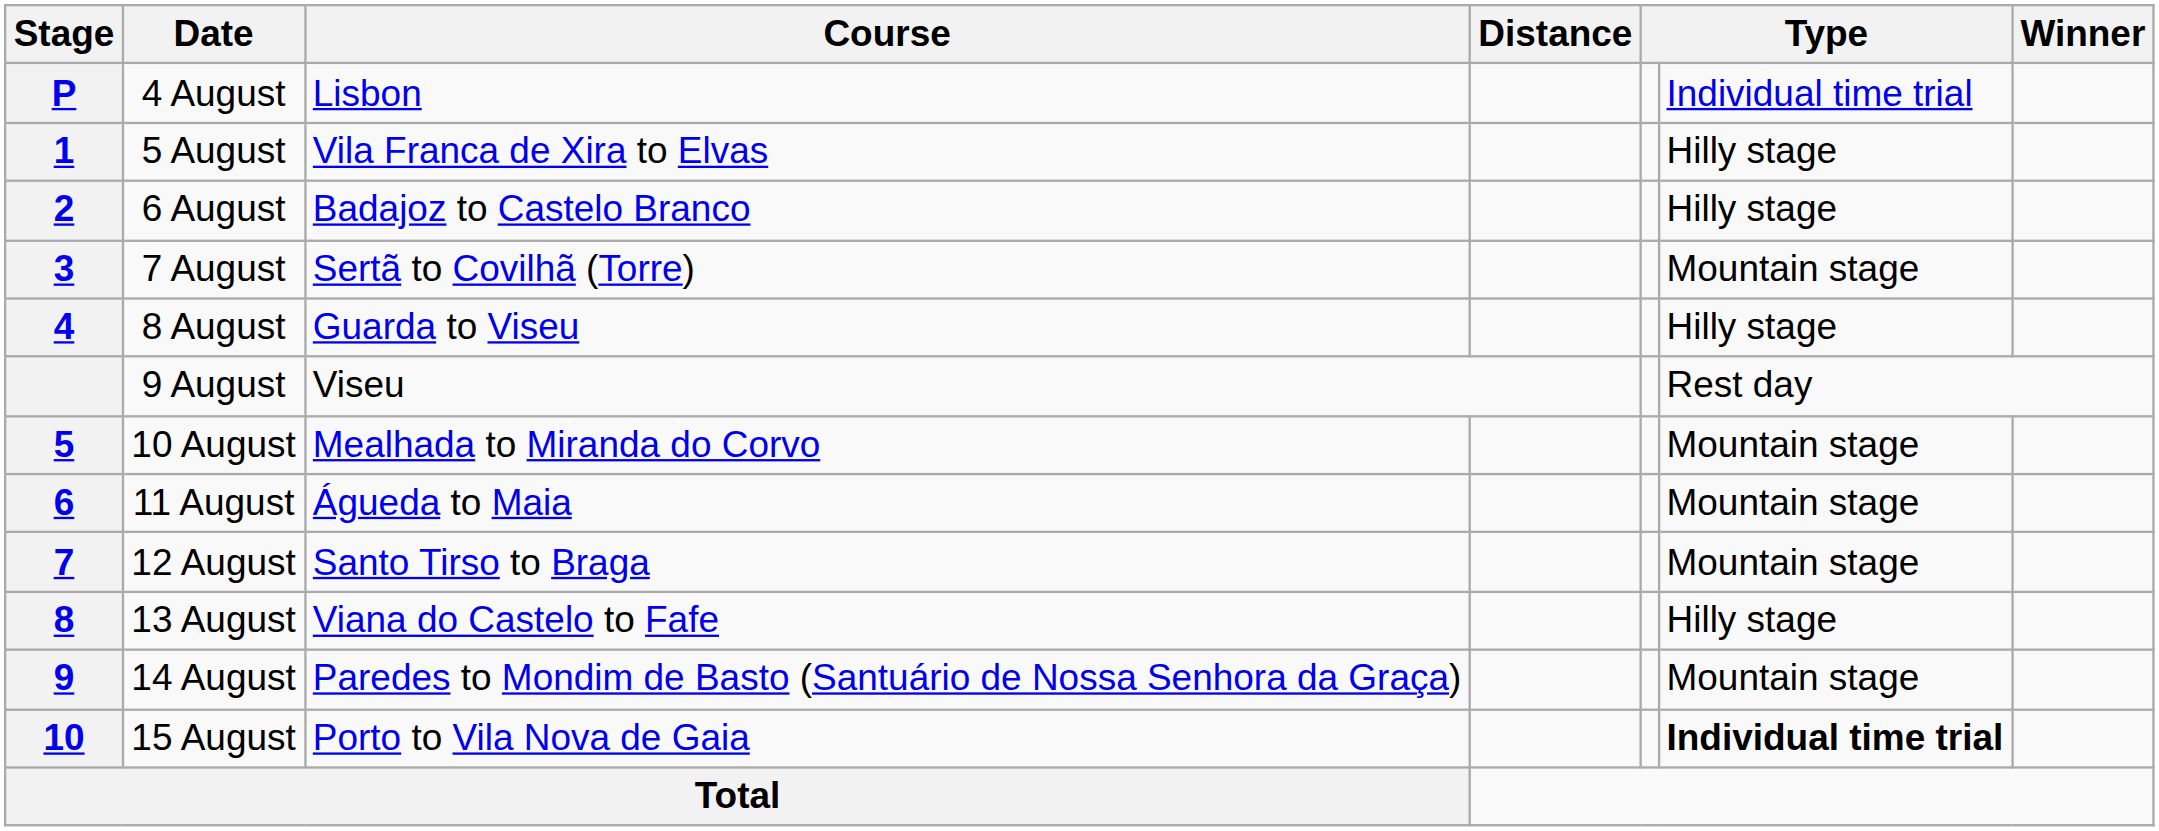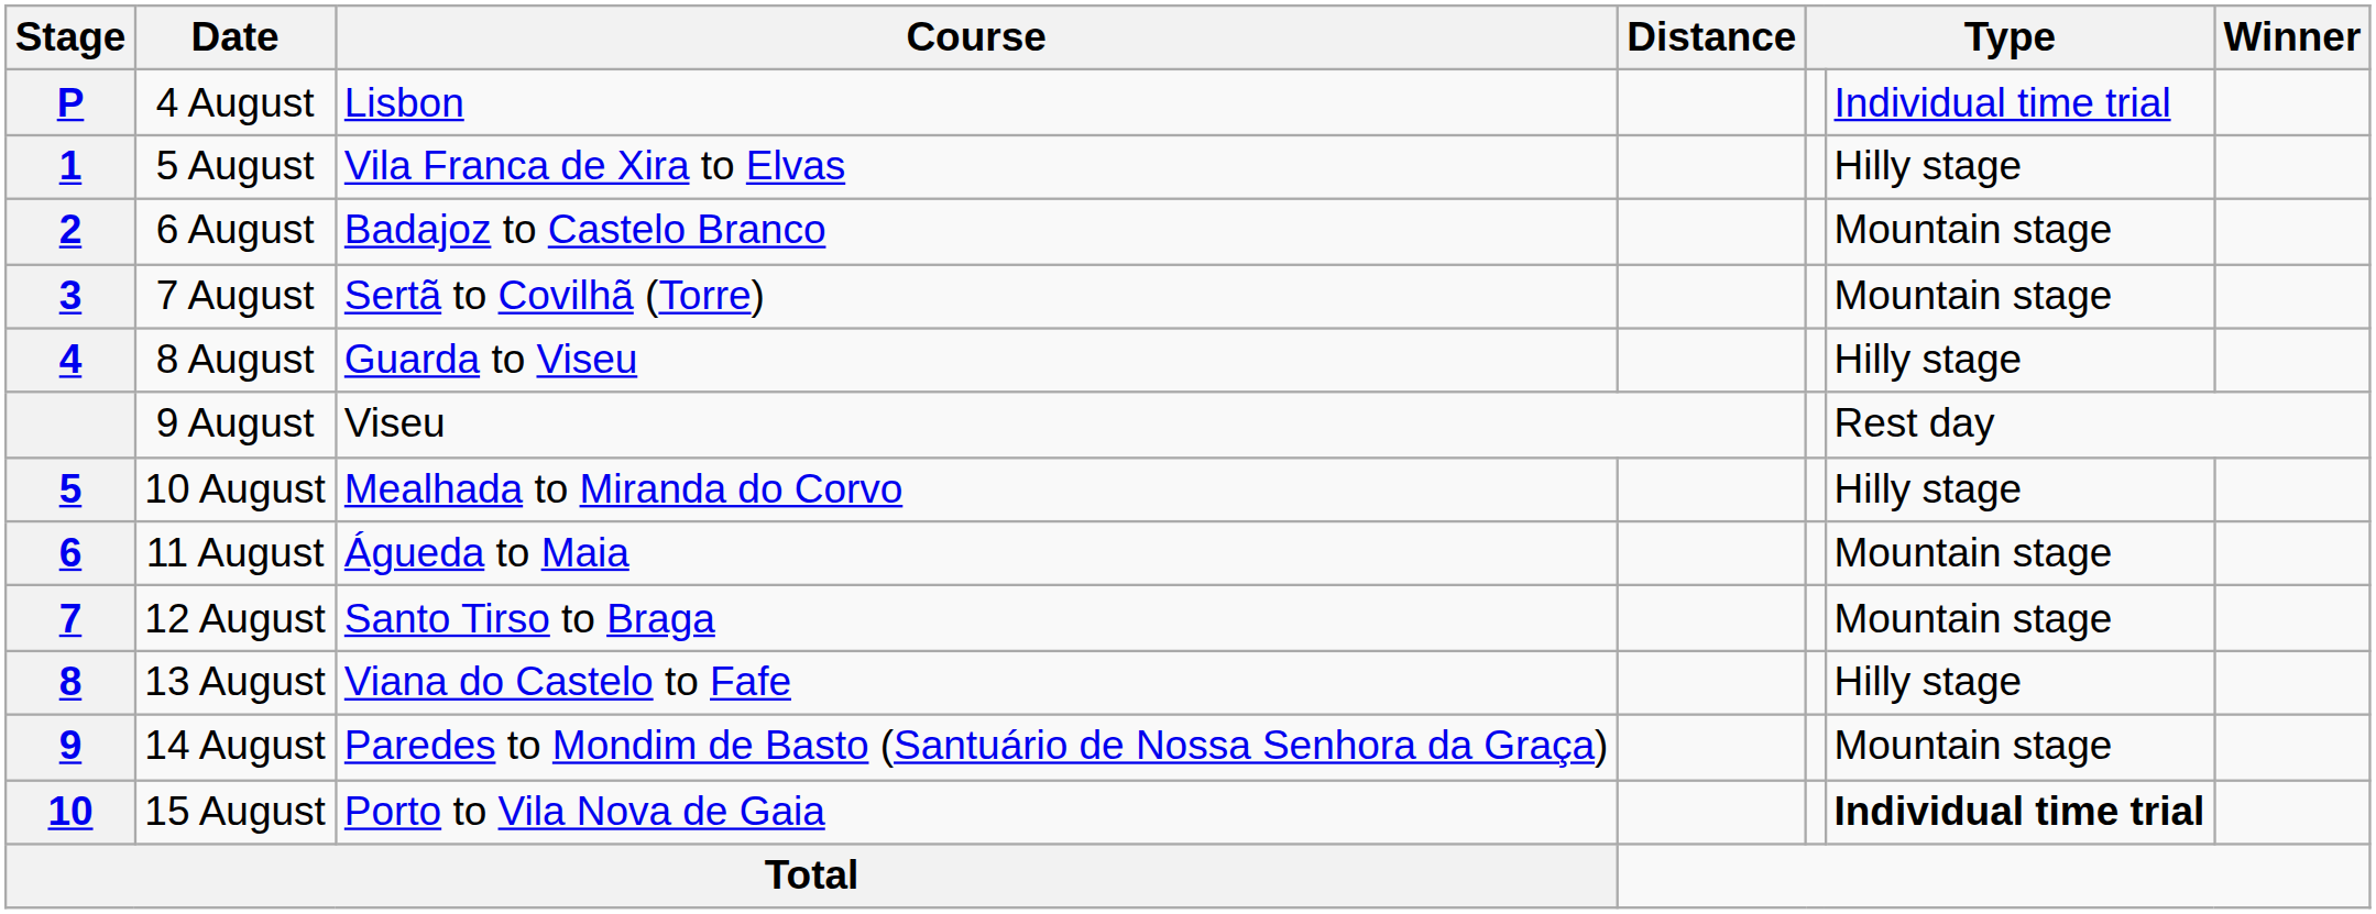 <table class="wikitable">
 <tr>
 <th scope="col">Stage</th>
 <th scope="col">Date</th>
 <th scope="col">Course</th>
 <th scope="col">Distance</th>
 <th scope="col" colspan="2">Type</th>
 <th scope="col">Winner</th>
 </tr>
 <tr>
 <th scope="row" style="text-align:center;"><a href='#'>P</a></th>
 <td style="text-align:center;">4 August</td>
 <td><a href='#'>Lisbon</a></td>
 <td style="text-align:center;"></td>
 <td></td>
 <td><a href='#'>Individual time trial</a></td>
 <td></td>
 </tr>
 <tr>
 <th scope="row" style="text-align:center;"><a href='#'>1</a></th>
 <td style="text-align:center;">5 August</td>
 <td><a href='#'>Vila Franca de Xira</a> to <a href='#'>Elvas</a></td>
 <td style="text-align:center;"></td>
 <td></td>
 <td>Hilly stage</td>
 <td></td>
 </tr>
 <tr>
 <th scope="row" style="text-align:center;"><a href='#'>2</a></th>
 <td style="text-align:center;">6 August</td>
 <td><a href='#'>Badajoz</a> to <a href='#'>Castelo Branco</a></td>
 <td style="text-align:center;"></td>
 <td></td>
-<td>Hilly stage</td>
+<td>Mountain stage</td>
 <td></td>
 </tr>
 <tr>
 <th scope="row" style="text-align:center;"><a href='#'>3</a></th>
 <td style="text-align:center;">7 August</td>
 <td><a href='#'>Sertã</a> to <a href='#'>Covilhã</a> (<a href='#'>Torre</a>)</td>
 <td style="text-align:center;"></td>
 <td></td>
 <td>Mountain stage</td>
 <td></td>
 </tr>
 <tr>
 <th scope="row" style="text-align:center;"><a href='#'>4</a></th>
 <td style="text-align:center;">8 August</td>
 <td><a href='#'>Guarda</a> to <a href='#'>Viseu</a></td>
 <td style="text-align:center;"></td>
 <td></td>
 <td>Hilly stage</td>
 <td></td>
 </tr>
 <tr>
 <th></th>
 <td style="text-align:center;">9 August</td>
 <td colspan="2" style="text-align:left;">Viseu</td>
 <td></td>
 <td colspan="2">Rest day</td>
 </tr>
 <tr>
 <th scope="row" style="text-align:center;"><a href='#'>5</a></th>
 <td style="text-align:center;">10 August</td>
 <td><a href='#'>Mealhada</a> to <a href='#'>Miranda do Corvo</a></td>
 <td style="text-align:center;"></td>
 <td></td>
-<td>Mountain stage</td>
+<td>Hilly stage</td>
 <td></td>
 </tr>
 <tr>
 <th scope="row" style="text-align:center;"><a href='#'>6</a></th>
 <td style="text-align:center;">11 August</td>
 <td><a href='#'>Águeda</a> to <a href='#'>Maia</a></td>
 <td style="text-align:center;"></td>
 <td></td>
 <td>Mountain stage</td>
 <td></td>
 </tr>
 <tr>
 <th scope="row" style="text-align:center;"><a href='#'>7</a></th>
 <td style="text-align:center;">12 August</td>
 <td><a href='#'>Santo Tirso</a> to <a href='#'>Braga</a></td>
 <td style="text-align:center;"></td>
 <td></td>
 <td>Mountain stage</td>
 <td></td>
 </tr>
 <tr>
 <th scope="row" style="text-align:center;"><a href='#'>8</a></th>
 <td style="text-align:center;">13 August</td>
 <td><a href='#'>Viana do Castelo</a> to <a href='#'>Fafe</a></td>
 <td style="text-align:center;"></td>
 <td></td>
 <td>Hilly stage</td>
 <td></td>
 </tr>
 <tr>
 <th scope="row" style="text-align:center;"><a href='#'>9</a></th>
 <td style="text-align:center;">14 August</td>
 <td><a href='#'>Paredes</a> to <a href='#'>Mondim de Basto</a> (<a href='#'>Santuário de Nossa Senhora da Graça</a>)</td>
 <td style="text-align:center;"></td>
 <td></td>
 <td>Mountain stage</td>
 <td></td>
 </tr>
 <tr>
 <th scope="row" style="text-align:center;"><a href='#'>10</a></th>
 <td style="text-align:center;">15 August</td>
 <td><a href='#'>Porto</a> to <a href='#'>Vila Nova de Gaia</a></td>
 <td style="text-align:center;"></td>
 <td></td>
 <td><strong>Individual time trial</strong></td>
 <td></td>
 </tr>
 <tr>
 <th colspan="3">Total</th>
 <td colspan="4" style="text-align:center"></td>
 </tr>
 </table>
